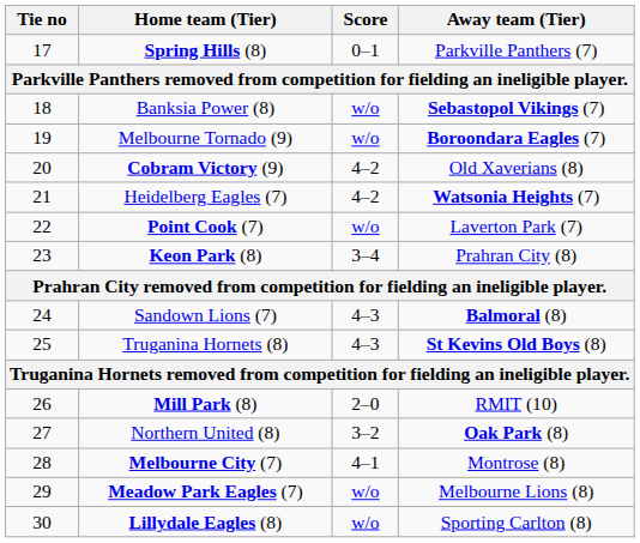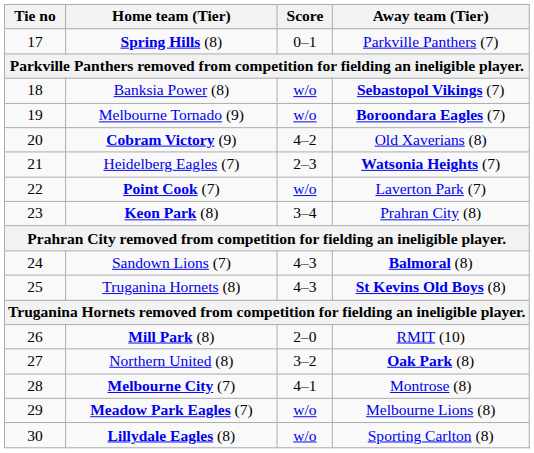 <table class="wikitable" style="text-align:center">
 <tr>
 <th>Tie no</th>
 <th>Home team (Tier)</th>
 <th>Score</th>
 <th>Away team (Tier)</th>
 </tr>
 <tr>
 <td>17</td>
 <td><strong><a href='#'>Spring Hills</a></strong> (8)</td>
 <td>0–1</td>
 <td><a href='#'>Parkville Panthers</a> (7)</td>
 </tr>
 <tr>
 <th colspan=4>Parkville Panthers removed from competition for fielding an ineligible player.</th>
 </tr>
 <tr>
 <td>18</td>
 <td><a href='#'>Banksia Power</a> (8)</td>
 <td><a href='#'>w/o</a></td>
 <td><strong><a href='#'>Sebastopol Vikings</a></strong> (7)</td>
 </tr>
 <tr>
 <td>19</td>
 <td><a href='#'>Melbourne Tornado</a> (9)</td>
 <td><a href='#'>w/o</a></td>
 <td><strong><a href='#'>Boroondara Eagles</a></strong> (7)</td>
 </tr>
 <tr>
 <td>20</td>
 <td><strong><a href='#'>Cobram Victory</a></strong> (9)</td>
 <td>4–2</td>
 <td><a href='#'>Old Xaverians</a> (8)</td>
 </tr>
 <tr>
 <td>21</td>
 <td><a href='#'>Heidelberg Eagles</a> (7)</td>
-<td>4–2</td>
+<td>2–3</td>
 <td><strong><a href='#'>Watsonia Heights</a></strong> (7)</td>
 </tr>
 <tr>
 <td>22</td>
 <td><strong><a href='#'>Point Cook</a></strong> (7)</td>
 <td><a href='#'>w/o</a></td>
 <td><a href='#'>Laverton Park</a> (7)</td>
 </tr>
 <tr>
 <td>23</td>
 <td><strong><a href='#'>Keon Park</a></strong> (8)</td>
 <td>3–4</td>
 <td><a href='#'>Prahran City</a> (8)</td>
 </tr>
 <tr>
 <th colspan=4>Prahran City removed from competition for fielding an ineligible player.</th>
 </tr>
 <tr>
 <td>24</td>
 <td><a href='#'>Sandown Lions</a> (7)</td>
 <td>4–3</td>
 <td><strong><a href='#'>Balmoral</a></strong> (8)</td>
 </tr>
 <tr>
 <td>25</td>
 <td><a href='#'>Truganina Hornets</a> (8)</td>
 <td>4–3</td>
 <td><strong><a href='#'>St Kevins Old Boys</a></strong> (8)</td>
 </tr>
 <tr>
 <th colspan=4>Truganina Hornets removed from competition for fielding an ineligible player.</th>
 </tr>
 <tr>
 <td>26</td>
 <td><strong><a href='#'>Mill Park</a></strong> (8)</td>
 <td>2–0</td>
 <td><a href='#'>RMIT</a> (10)</td>
 </tr>
 <tr>
 <td>27</td>
 <td><a href='#'>Northern United</a> (8)</td>
 <td>3–2</td>
 <td><strong><a href='#'>Oak Park</a></strong> (8)</td>
 </tr>
 <tr>
 <td>28</td>
 <td><strong><a href='#'>Melbourne City</a></strong> (7)</td>
 <td>4–1</td>
 <td><a href='#'>Montrose</a> (8)</td>
 </tr>
 <tr>
 <td>29</td>
 <td><strong><a href='#'>Meadow Park Eagles</a></strong> (7)</td>
 <td><a href='#'>w/o</a></td>
 <td><a href='#'>Melbourne Lions</a> (8)</td>
 </tr>
 <tr>
 <td>30</td>
 <td><strong><a href='#'>Lillydale Eagles</a></strong> (8)</td>
 <td><a href='#'>w/o</a></td>
 <td><a href='#'>Sporting Carlton</a> (8)</td>
 </tr>
 </table>
